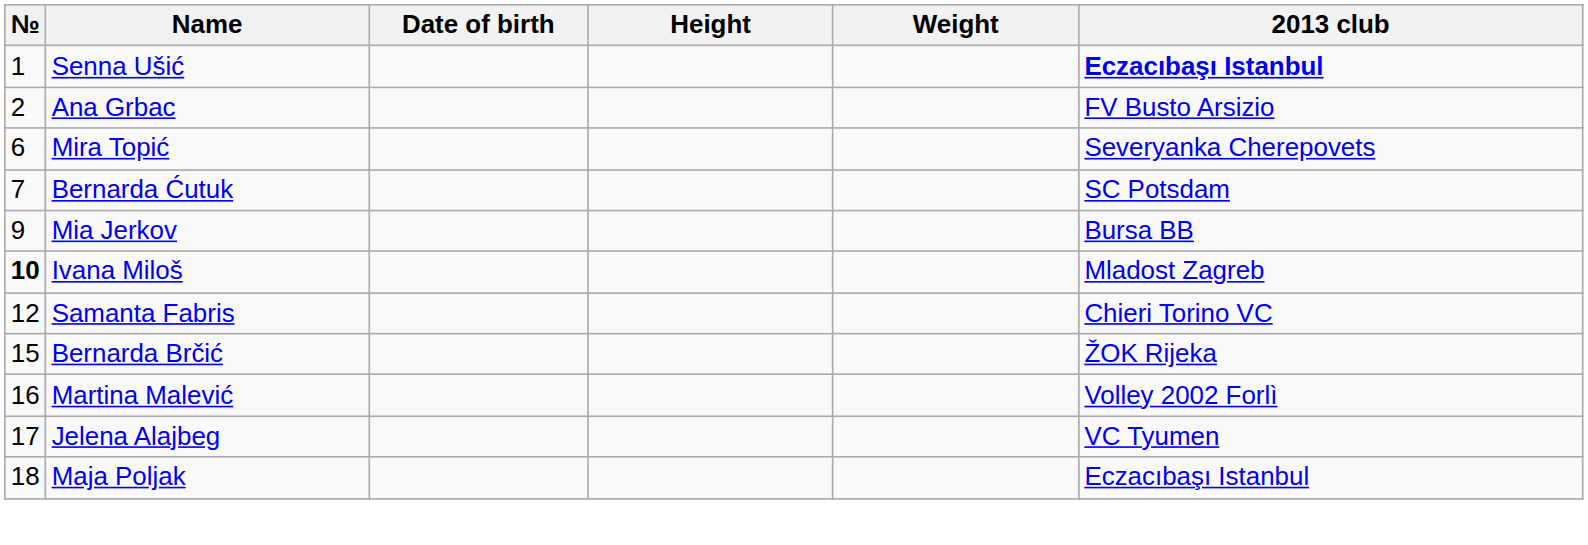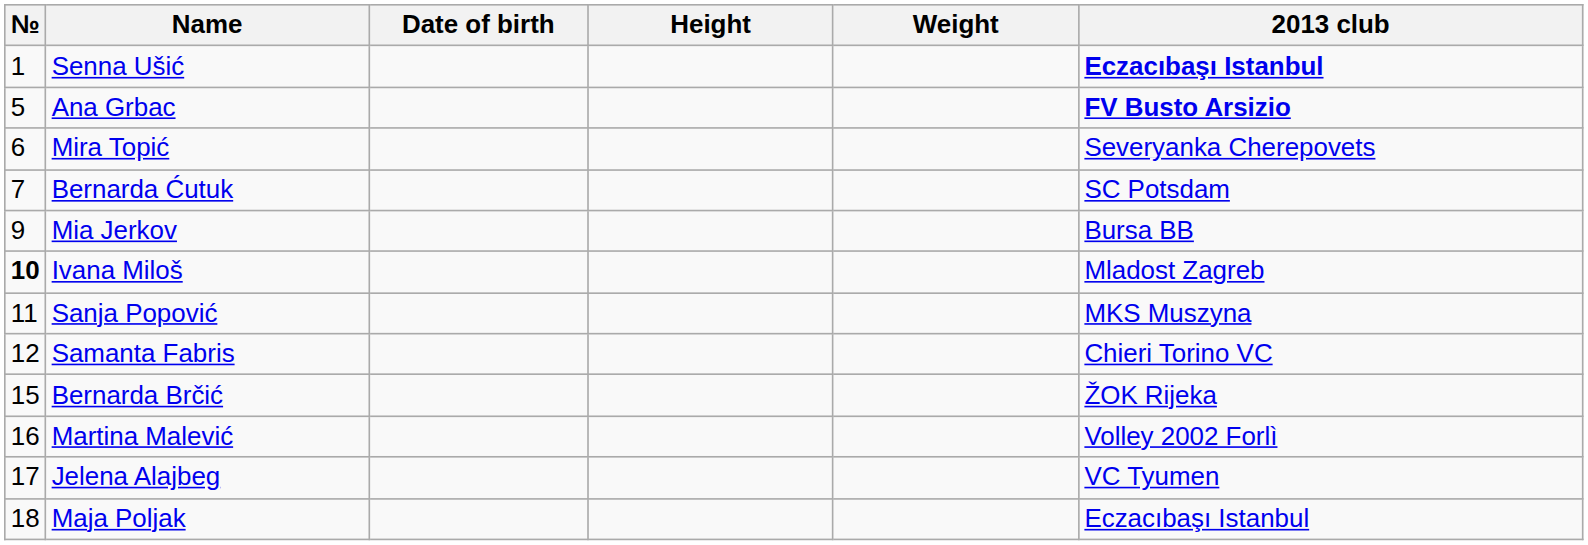 <table class=wikitable sortable style=font-size:100%; text-align:center;>
 <tr>
 <th>№</th>
 <th style=width:12em>Name</th>
 <th style=width:8em>Date of birth</th>
 <th style=width:9em>Height</th>
 <th style=width:9em>Weight</th>
 <th style=width:19em>2013 club</th>
 </tr>
 <tr>
 <td>1</td>
 <td><a href='#'>Senna Ušić</a></td>
 <td></td>
 <td></td>
 <td></td>
 <td><strong> <a href='#'>Eczacıbaşı Istanbul</a></strong></td>
 </tr>
 <tr>
-<td>2</td>
+<td>5</td>
 <td><a href='#'>Ana Grbac</a></td>
 <td></td>
 <td></td>
 <td></td>
-<td> <a href='#'>FV Busto Arsizio</a></td>
+<td><strong> <a href='#'>FV Busto Arsizio</a></strong></td>
 </tr>
 <tr>
 <td>6</td>
 <td><a href='#'>Mira Topić</a></td>
 <td></td>
 <td></td>
 <td></td>
 <td> <a href='#'>Severyanka Cherepovets</a></td>
 </tr>
 <tr>
 <td>7</td>
 <td><a href='#'>Bernarda Ćutuk</a></td>
 <td></td>
 <td></td>
 <td></td>
 <td> <a href='#'>SC Potsdam</a></td>
 </tr>
 <tr>
 <td>9</td>
 <td><a href='#'>Mia Jerkov</a></td>
 <td></td>
 <td></td>
 <td></td>
 <td> <a href='#'>Bursa BB</a></td>
 </tr>
 <tr>
 <td><strong>10</strong></td>
 <td><a href='#'>Ivana Miloš</a></td>
 <td></td>
 <td></td>
 <td></td>
 <td> <a href='#'>Mladost Zagreb</a></td>
+</tr>
+<tr>
+<td>11</td>
+<td><a href='#'>Sanja Popović </a></td>
+<td></td>
+<td></td>
+<td></td>
+<td> <a href='#'>MKS Muszyna</a></td>
 </tr>
 <tr>
 <td>12</td>
 <td><a href='#'>Samanta Fabris</a></td>
 <td></td>
 <td></td>
 <td></td>
 <td> <a href='#'>Chieri Torino VC</a></td>
 </tr>
 <tr>
 <td>15</td>
 <td><a href='#'>Bernarda Brčić</a></td>
 <td></td>
 <td></td>
 <td></td>
 <td> <a href='#'>ŽOK Rijeka</a></td>
 </tr>
 <tr>
 <td>16</td>
 <td><a href='#'>Martina Malević</a></td>
 <td></td>
 <td></td>
 <td></td>
 <td> <a href='#'>Volley 2002 Forlì</a></td>
 </tr>
 <tr>
 <td>17</td>
 <td><a href='#'>Jelena Alajbeg</a></td>
 <td></td>
 <td></td>
 <td></td>
 <td> <a href='#'>VC Tyumen</a></td>
 </tr>
 <tr>
 <td>18</td>
 <td><a href='#'>Maja Poljak</a></td>
 <td></td>
 <td></td>
 <td></td>
 <td> <a href='#'>Eczacıbaşı Istanbul</a></td>
 </tr>
 </table>
